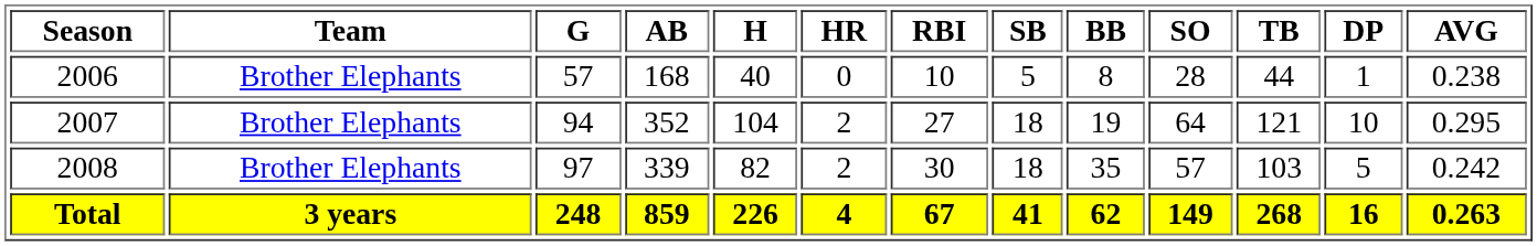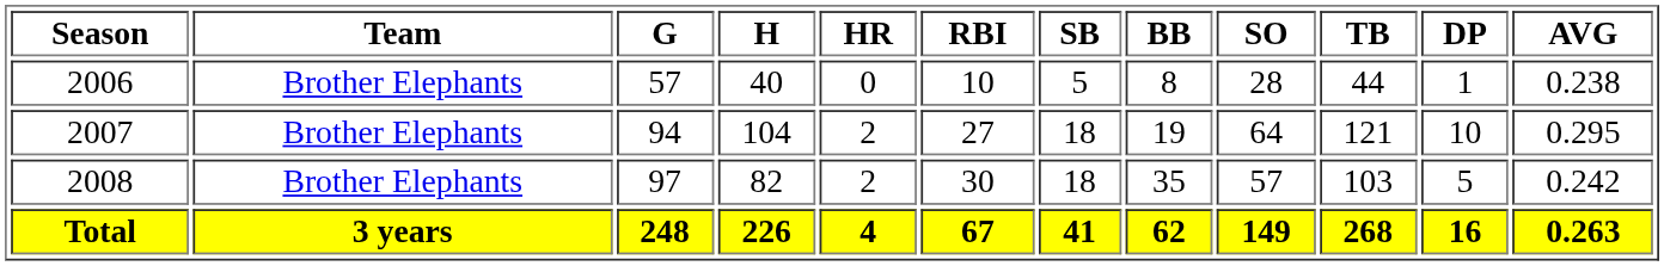 <table Border=1 WIDTH=800PX>
 <tr align=center>
 <th>Season</th>
 <th>Team</th>
 <th>G</th>
-<th>AB</th>
 <th>H</th>
 <th>HR</th>
 <th>RBI</th>
 <th>SB</th>
 <th>BB</th>
 <th>SO</th>
 <th>TB</th>
 <th>DP</th>
 <th>AVG</th>
 </tr>
 <tr align=center>
 <td>2006</td>
 <td><a href='#'>Brother Elephants</a></td>
 <td>57</td>
-<td>168</td>
 <td>40</td>
 <td>0</td>
 <td>10</td>
 <td>5</td>
 <td>8</td>
 <td>28</td>
 <td>44</td>
 <td>1</td>
 <td>0.238</td>
 </tr>
 <tr align=center>
 <td>2007</td>
 <td><a href='#'>Brother Elephants</a></td>
 <td>94</td>
-<td>352</td>
 <td>104</td>
 <td>2</td>
 <td>27</td>
 <td>18</td>
 <td>19</td>
 <td>64</td>
 <td>121</td>
 <td>10</td>
 <td>0.295</td>
 </tr>
 <tr align=center>
 <td>2008</td>
 <td><a href='#'>Brother Elephants</a></td>
 <td>97</td>
-<td>339</td>
 <td>82</td>
 <td>2</td>
 <td>30</td>
 <td>18</td>
 <td>35</td>
 <td>57</td>
 <td>103</td>
 <td>5</td>
 <td>0.242</td>
 </tr>
 <tr align=center style="color:black; background-color:yellow">
 <th>Total</th>
 <th>3 years</th>
 <th>248</th>
-<th>859</th>
 <th>226</th>
 <th>4</th>
 <th>67</th>
 <th>41</th>
 <th>62</th>
 <th>149</th>
 <th>268</th>
 <th>16</th>
 <th>0.263</th>
 </tr>
 </table>
